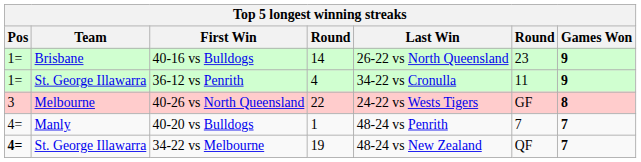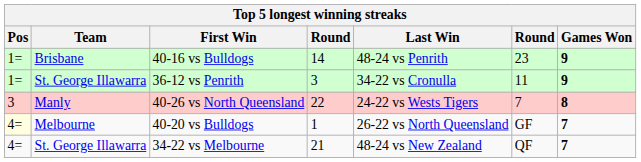 <table class="wikitable">
 <tr>
 <th colspan=9>Top 5 longest winning streaks</th>
 </tr>
 <tr>
 <th>Pos</th>
 <th>Team</th>
 <th>First Win</th>
 <th>Round</th>
 <th>Last Win</th>
 <th>Round</th>
 <th>Games Won</th>
 </tr>
 <tr style="background:#d0ffd0; text-align:left;">
 <td>1=</td>
 <td> <a href='#'>Brisbane</a></td>
 <td>40-16 vs  <a href='#'>Bulldogs</a></td>
 <td>14</td>
-<td>26-22 vs  <a href='#'>North Queensland</a></td>
+<td>48-24 vs  <a href='#'>Penrith</a></td>
 <td>23</td>
 <td><strong>9</strong></td>
 </tr>
 <tr style="background:#d0ffd0; text-align:left;">
 <td>1=</td>
 <td> <a href='#'>St. George Illawarra</a></td>
 <td>36-12 vs  <a href='#'>Penrith</a></td>
-<td>4</td>
+<td>3</td>
 <td>34-22 vs  <a href='#'>Cronulla</a></td>
 <td>11</td>
 <td><strong>9</strong></td>
 </tr>
 <tr style="background:#fcc; text-align:left;">
 <td>3</td>
-<td> <a href='#'>Melbourne</a></td>
+<td> <a href='#'>Manly</a></td>
 <td>40-26 vs  <a href='#'>North Queensland</a></td>
 <td>22</td>
 <td>24-22 vs  <a href='#'>Wests Tigers</a></td>
-<td>GF</td>
+<td>7</td>
 <td><strong>8</strong></td>
 </tr>
 <tr style="text-align:left;">
-<td>4=</td>
-<td> <a href='#'>Manly</a></td>
+<td style="background: lightyellow;">4=</td>
+<td> <a href='#'>Melbourne</a></td>
 <td>40-20 vs  <a href='#'>Bulldogs</a></td>
 <td>1</td>
-<td>48-24 vs  <a href='#'>Penrith</a></td>
-<td>7</td>
+<td>26-22 vs  <a href='#'>North Queensland</a></td>
+<td>GF</td>
 <td><strong>7</strong></td>
 </tr>
 <tr align="left">
-<td><strong>4=</strong></td>
+<td>4=</td>
 <td style="text-align:left;"> <a href='#'>St. George Illawarra</a></td>
 <td>34-22 vs  <a href='#'>Melbourne</a></td>
-<td>19</td>
+<td>21</td>
 <td>48-24 vs  <a href='#'>New Zealand</a></td>
 <td>QF</td>
 <td><strong>7</strong></td>
 </tr>
 </table>
